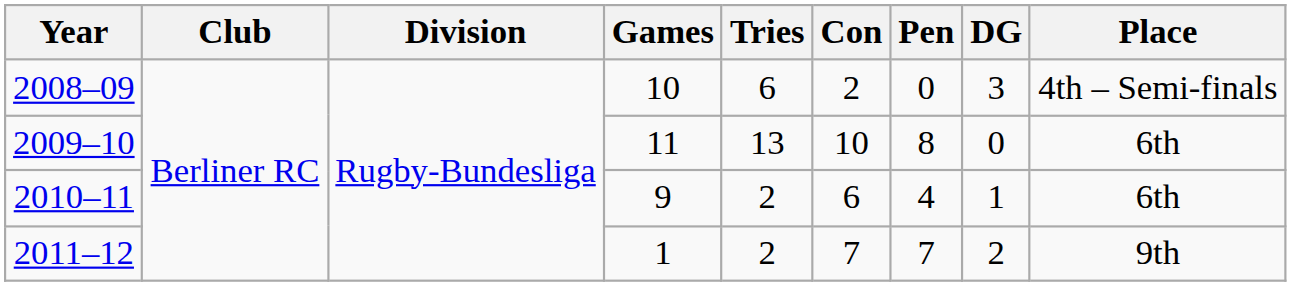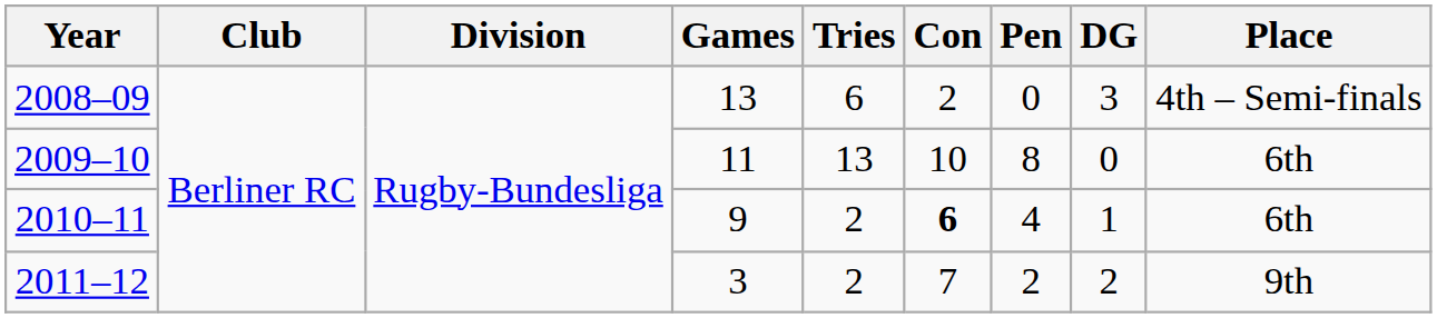 <table class="wikitable">
 <tr>
 <th>Year</th>
 <th>Club</th>
 <th>Division</th>
 <th>Games</th>
 <th>Tries</th>
 <th>Con</th>
 <th>Pen</th>
 <th>DG</th>
 <th>Place</th>
 </tr>
 <tr align="center">
 <td><a href='#'>2008–09</a></td>
 <td rowspan=4><a href='#'>Berliner RC</a></td>
 <td rowspan=4><a href='#'>Rugby-Bundesliga</a></td>
-<td>10</td>
+<td>13</td>
 <td>6</td>
 <td>2</td>
 <td>0</td>
 <td>3</td>
 <td>4th – Semi-finals</td>
 </tr>
 <tr align="center">
 <td><a href='#'>2009–10</a></td>
 <td>11</td>
 <td>13</td>
 <td>10</td>
 <td>8</td>
 <td>0</td>
 <td>6th</td>
 </tr>
 <tr align="center">
 <td><a href='#'>2010–11</a></td>
 <td>9</td>
 <td>2</td>
-<td>6</td>
+<td><strong>6</strong></td>
 <td>4</td>
 <td>1</td>
 <td>6th</td>
 </tr>
 <tr align="center">
 <td><a href='#'>2011–12</a></td>
-<td>1</td>
+<td>3</td>
 <td>2</td>
 <td>7</td>
-<td>7</td>
+<td>2</td>
 <td>2</td>
 <td>9th</td>
 </tr>
 </table>
